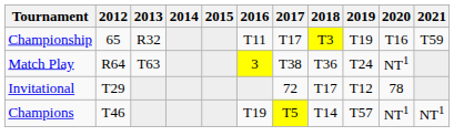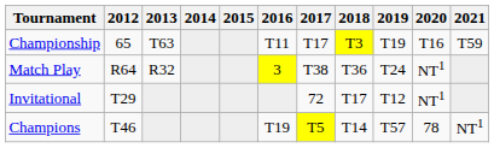 <table class="wikitable" style="text-align:center;">
 <tr>
 <th>Tournament</th>
 <th>2012</th>
 <th>2013</th>
 <th>2014</th>
 <th>2015</th>
 <th>2016</th>
 <th>2017</th>
 <th>2018</th>
 <th>2019</th>
 <th>2020</th>
 <th>2021</th>
 </tr>
 <tr>
 <td align="left"><a href='#'>Championship</a></td>
 <td>65</td>
-<td>R32</td>
+<td>T63</td>
 <td style="background:#eeeeee;"></td>
 <td style="background:#eeeeee;"></td>
 <td>T11</td>
 <td>T17</td>
 <td style="background:yellow;">T3</td>
 <td>T19</td>
 <td>T16</td>
 <td>T59</td>
 </tr>
 <tr>
 <td align="left"><a href='#'>Match Play</a></td>
 <td>R64</td>
-<td>T63</td>
+<td>R32</td>
 <td style="background:#eeeeee;"></td>
 <td style="background:#eeeeee;"></td>
 <td style="background:yellow;">3</td>
 <td>T38</td>
 <td>T36</td>
 <td>T24</td>
 <td>NT<sup>1</sup></td>
 <td style="background:#eeeeee;"></td>
 </tr>
 <tr>
 <td align="left"><a href='#'>Invitational</a></td>
 <td>T29</td>
 <td style="background:#eeeeee;"></td>
 <td style="background:#eeeeee;"></td>
 <td style="background:#eeeeee;"></td>
 <td style="background:#eeeeee;"></td>
 <td>72</td>
 <td>T17</td>
 <td>T12</td>
-<td>78</td>
+<td>NT<sup>1</sup></td>
 <td style="background:#eeeeee;"></td>
 </tr>
 <tr>
 <td align="left"><a href='#'>Champions</a></td>
 <td>T46</td>
 <td style="background:#eeeeee;"></td>
 <td style="background:#eeeeee;"></td>
 <td style="background:#eeeeee;"></td>
 <td>T19</td>
 <td style="background:yellow;">T5</td>
 <td>T14</td>
 <td>T57</td>
-<td>NT<sup>1</sup></td>
+<td>78</td>
 <td>NT<sup>1</sup></td>
 </tr>
 </table>
